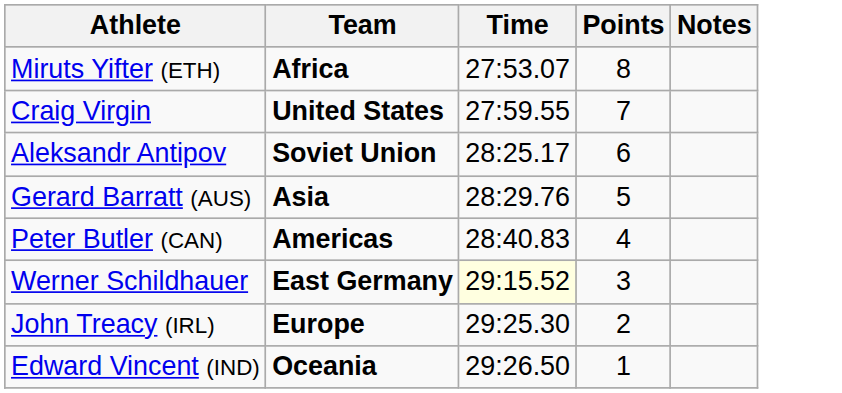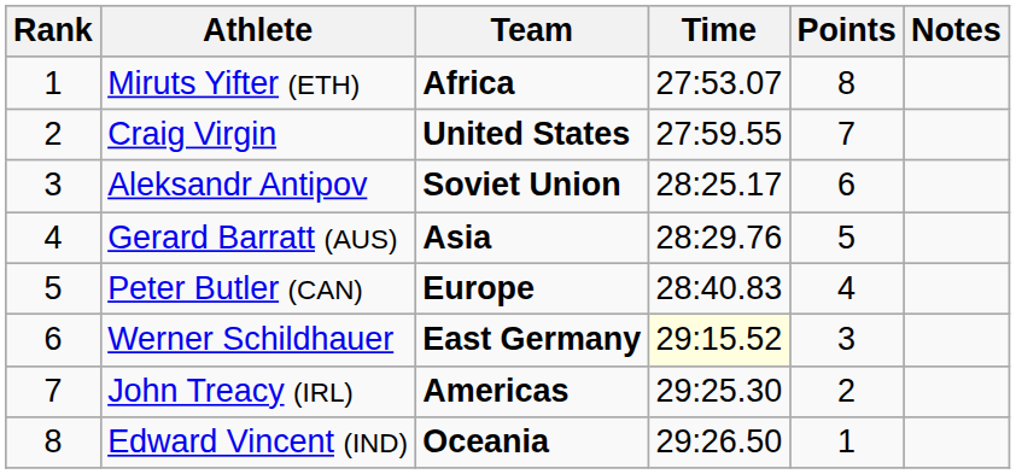 <table class="wikitable" style="text-align:center">
 <tr>
+<th>Rank</th>
 <th>Athlete</th>
 <th>Team</th>
 <th>Time</th>
 <th>Points</th>
 <th>Notes</th>
 </tr>
 <tr>
+<td>1</td>
 <td align="left"><a href='#'>Miruts Yifter</a> <small>(ETH)</small></td>
 <td align=left><strong>Africa</strong></td>
 <td>27:53.07</td>
 <td>8</td>
 <td></td>
 </tr>
 <tr>
+<td>2</td>
 <td align="left"><a href='#'>Craig Virgin</a></td>
 <td align=left><strong>United States</strong></td>
 <td>27:59.55</td>
 <td>7</td>
 <td></td>
 </tr>
 <tr>
+<td>3</td>
 <td align="left"><a href='#'>Aleksandr Antipov</a></td>
 <td align=left><strong>Soviet Union</strong></td>
 <td>28:25.17</td>
 <td>6</td>
 <td></td>
 </tr>
 <tr>
+<td>4</td>
 <td align="left"><a href='#'>Gerard Barratt</a> <small>(AUS)</small></td>
 <td align=left><strong>Asia</strong></td>
 <td>28:29.76</td>
 <td>5</td>
 <td></td>
 </tr>
 <tr>
+<td>5</td>
 <td align="left"><a href='#'>Peter Butler</a> <small>(CAN)</small></td>
-<td align=left><strong>Americas</strong></td>
+<td align=left><strong>Europe</strong></td>
 <td>28:40.83</td>
 <td>4</td>
 <td></td>
 </tr>
 <tr>
+<td>6</td>
 <td align="left"><a href='#'>Werner Schildhauer</a></td>
 <td align=left><strong>East Germany</strong></td>
 <td style="background: lightyellow;">29:15.52</td>
 <td>3</td>
 <td></td>
 </tr>
 <tr>
+<td>7</td>
 <td align="left"><a href='#'>John Treacy</a> <small>(IRL)</small></td>
-<td align=left><strong>Europe</strong></td>
+<td align=left><strong>Americas</strong></td>
 <td>29:25.30</td>
 <td>2</td>
 <td></td>
 </tr>
 <tr>
+<td>8</td>
 <td align="left"><a href='#'>Edward Vincent</a> <small>(IND)</small></td>
 <td align=left><strong>Oceania</strong></td>
 <td>29:26.50</td>
 <td>1</td>
 <td></td>
 </tr>
 </table>
